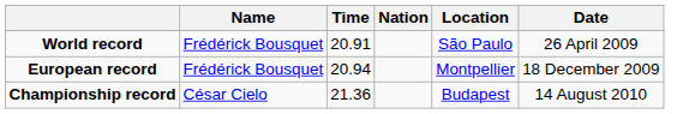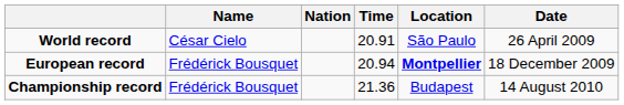 <table class=wikitable style=text-align:center>
 <tr>
 <th></th>
 <th>Name</th>
+<th>Nation</th>
 <th>Time</th>
-<th>Nation</th>
 <th>Location</th>
 <th>Date</th>
 </tr>
 <tr>
 <td><strong>World record</strong></td>
-<td align=left><a href='#'>Frédérick Bousquet</a></td>
+<td align=left><a href='#'>César Cielo</a></td>
+<td align=left></td>
 <td align=left>20.91</td>
-<td align=left></td>
 <td><a href='#'>São Paulo</a></td>
 <td>26 April 2009</td>
 </tr>
 <tr>
 <td><strong>European record</strong></td>
 <td align=left><a href='#'>Frédérick Bousquet</a></td>
+<td align=left></td>
 <td align=left>20.94</td>
-<td align=left></td>
-<td><a href='#'>Montpellier</a></td>
+<td><strong><a href='#'>Montpellier</a></strong></td>
 <td>18 December 2009</td>
 </tr>
 <tr>
 <td><strong>Championship record</strong></td>
-<td align=left><a href='#'>César Cielo</a></td>
+<td align=left><a href='#'>Frédérick Bousquet</a></td>
+<td align=left></td>
 <td align=left>21.36</td>
-<td align=left></td>
 <td><a href='#'>Budapest</a></td>
 <td>14 August 2010</td>
 </tr>
 </table>
